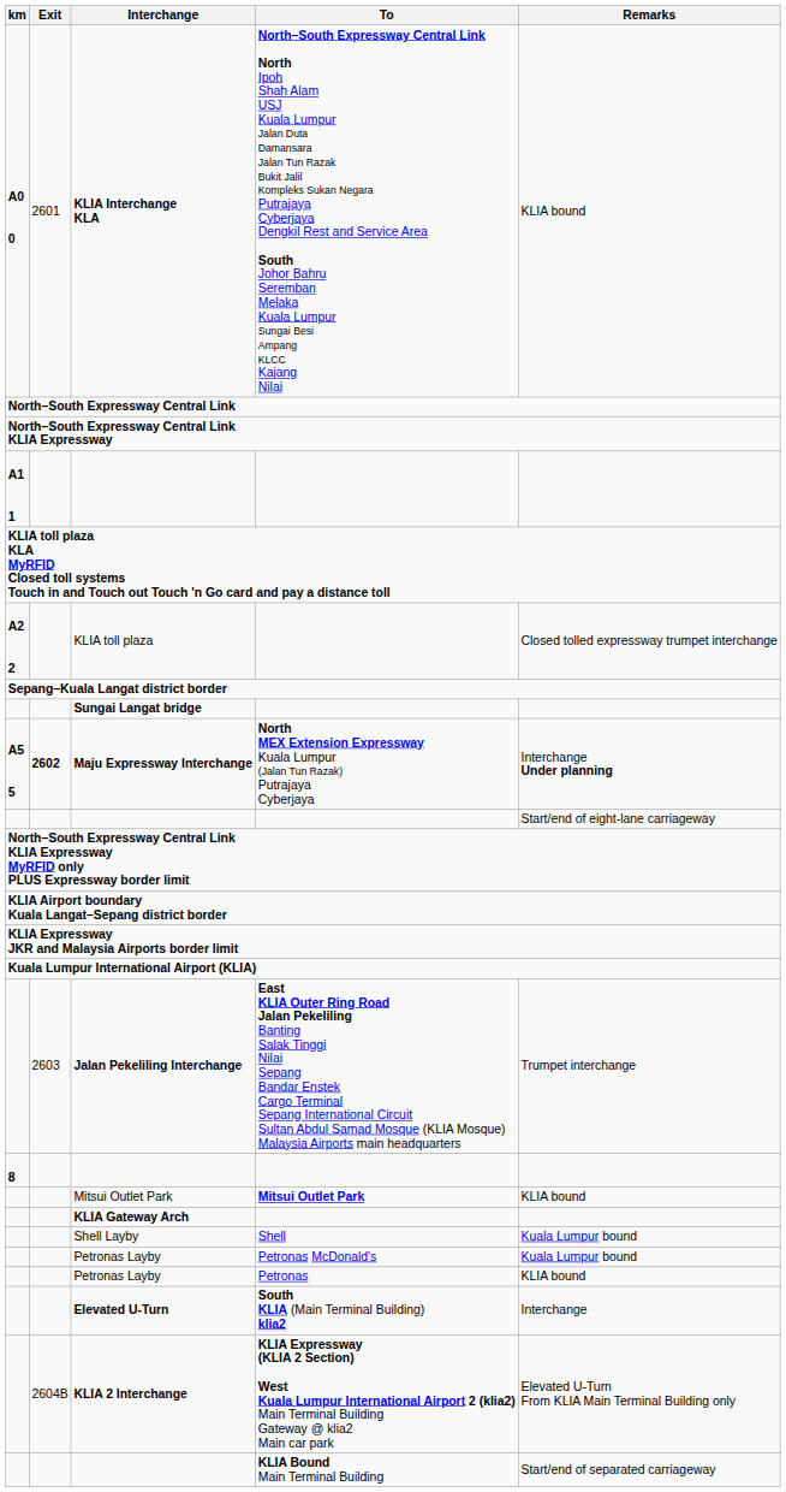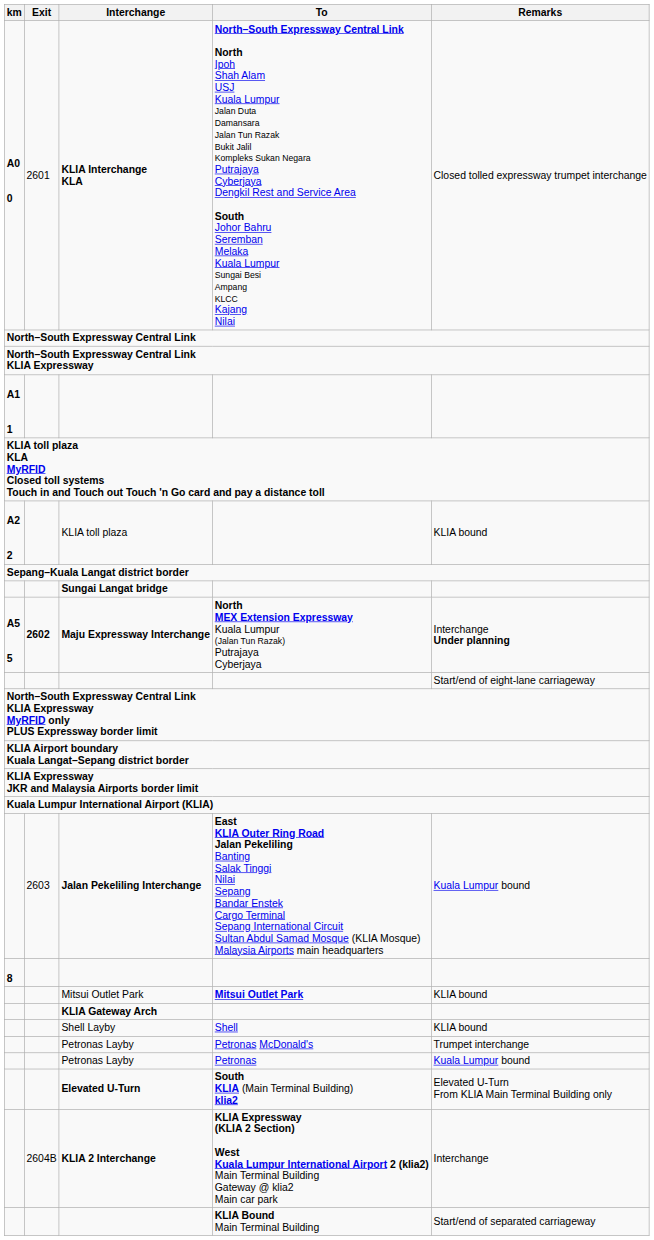 <table class="wikitable">
 <tr>
 <th>km</th>
 <th>Exit</th>
 <th>Interchange</th>
 <th>To</th>
 <th>Remarks</th>
 </tr>
 <tr>
 <td><br><strong>A0</strong><br><br><br><strong>0</strong></td>
 <td>2601</td>
 <td><strong>KLIA Interchange</strong><br><strong>KLA</strong></td>
 <td>  <strong><a href='#'>North–South Expressway Central Link</a></strong><br><br><strong>North</strong><br>  <a href='#'>Ipoh</a><br>  <a href='#'>Shah Alam</a><br>  <a href='#'>USJ</a><br>   <a href='#'>Kuala Lumpur</a><br><small>  Jalan Duta</small><br><small>   Damansara</small><br><small> Jalan Tun Razak</small><br><small> Bukit Jalil</small><br><small> Kompleks Sukan Negara</small><br> <a href='#'>Putrajaya</a><br> <a href='#'>Cyberjaya</a><br> <a href='#'>Dengkil Rest and Service Area</a><br><br><strong>South </strong><br>  <a href='#'>Johor Bahru</a><br>  <a href='#'>Seremban</a><br>  <a href='#'>Melaka</a><br> <a href='#'>Kuala Lumpur</a><br><small> Sungai Besi</small><br><small> Ampang</small><br><small> KLCC</small><br> <a href='#'>Kajang</a><br>  <a href='#'>Nilai</a></td>
-<td>KLIA bound</td>
+<td>Closed tolled expressway trumpet interchange</td>
 </tr>
 <tr>
 <td style="width:600px" colspan="6" style="text-align:center; background:green;"><strong><span>  North–South Expressway Central Link</span></strong></td>
 </tr>
 <tr>
 <td style="width:600px" colspan="6" style="text-align:center; background:green;"><strong><span> North–South Expressway Central Link<br> KLIA Expressway</span></strong></td>
 </tr>
 <tr>
 <td><br><strong>A1</strong><br><br><br><strong>1</strong></td>
 <td></td>
 <td></td>
 <td></td>
 <td></td>
 </tr>
 <tr>
 <td style="width:600px" colspan="6" style="text-align:center; background:green;"><strong><span>KLIA toll plaza<br>KLA<br>   <a href='#'><span>My</span><span>RFID</span></a>   <br>Closed toll systems<br>Touch in and Touch out Touch 'n Go card and pay a distance toll</span></strong></td>
 </tr>
 <tr>
 <td><br><strong>A2</strong><br><br><br><strong>2</strong></td>
 <td></td>
 <td> KLIA toll plaza</td>
 <td>   </td>
-<td>Closed tolled expressway trumpet interchange</td>
+<td>KLIA bound</td>
 </tr>
 <tr>
 <td style="width:600px" colspan="6" style="text-align:center; background:blue;"><strong><span>Sepang–Kuala Langat district border</span></strong></td>
 </tr>
 <tr>
 <td></td>
 <td></td>
 <td><strong>Sungai Langat bridge</strong></td>
 <td></td>
 <td></td>
 </tr>
 <tr>
 <td><br><strong>A5</strong><br><br><br><strong>5</strong></td>
 <td><strong>2602</strong></td>
 <td><strong>Maju Expressway Interchange</strong></td>
 <td><strong>North</strong><br> <strong><a href='#'>MEX Extension Expressway</a></strong><br>Kuala Lumpur<br><small>(Jalan Tun Razak)</small><br>Putrajaya<br>Cyberjaya</td>
 <td>Interchange<br><strong>Under planning</strong></td>
 </tr>
 <tr>
 <td></td>
 <td></td>
 <td></td>
 <td></td>
 <td>Start/end of eight-lane carriageway</td>
 </tr>
 <tr>
 <td style="width:600px" colspan="6" style="text-align:center; background:green;"><strong><span> North–South Expressway Central Link<br> KLIA Expressway <br>  <a href='#'><span>My</span><span>RFID</span></a>  only <br>PLUS Expressway border limit</span></strong></td>
 </tr>
 <tr>
 <td style="width:600px" colspan="6" style="text-align:center; background:yellow;"><strong><span>KLIA Airport boundary<br>Kuala Langat–Sepang district border</span></strong></td>
 </tr>
 <tr>
 <td style="width:600px" colspan="6" style="text-align:center; background:blue;"><strong><span> KLIA Expressway <br>JKR and Malaysia Airports border limit</span></strong></td>
 </tr>
 <tr>
 <td style="width:600px" colspan="6" style="text-align:center; background:blue;"><strong><span>Kuala Lumpur International Airport (KLIA) </span></strong></td>
 </tr>
 <tr>
 <td></td>
 <td>2603</td>
 <td><strong>Jalan Pekeliling Interchange</strong></td>
 <td><strong>East</strong><br> <strong><a href='#'>KLIA Outer Ring Road</a></strong><br><strong>Jalan Pekeliling</strong><br> <a href='#'>Banting</a><br> <a href='#'>Salak Tinggi</a><br> <a href='#'>Nilai</a><br> <a href='#'>Sepang</a><br> <a href='#'>Bandar Enstek</a><br><a href='#'>Cargo Terminal</a><br><a href='#'>Sepang International Circuit</a><br><a href='#'>Sultan Abdul Samad Mosque</a> (KLIA Mosque)<br><a href='#'>Malaysia Airports</a> main headquarters</td>
-<td>Trumpet interchange</td>
+<td><a href='#'>Kuala Lumpur</a> bound</td>
 </tr>
 <tr>
 <td><br><strong>8</strong></td>
 <td></td>
 <td></td>
 <td></td>
 <td></td>
 </tr>
 <tr>
 <td></td>
 <td></td>
 <td> Mitsui Outlet Park</td>
 <td> <strong><a href='#'>Mitsui Outlet Park</a></strong></td>
 <td>KLIA bound</td>
 </tr>
 <tr>
 <td></td>
 <td></td>
 <td><strong>KLIA Gateway Arch</strong></td>
 <td></td>
 <td></td>
 </tr>
 <tr>
 <td></td>
 <td></td>
 <td> Shell Layby</td>
 <td>  <a href='#'>Shell</a>   </td>
-<td><a href='#'>Kuala Lumpur</a> bound</td>
+<td>KLIA bound</td>
 </tr>
 <tr>
 <td></td>
 <td></td>
 <td> Petronas Layby</td>
 <td>  <a href='#'>Petronas</a>    <a href='#'>McDonald's</a></td>
-<td><a href='#'>Kuala Lumpur</a> bound</td>
+<td>Trumpet interchange</td>
 </tr>
 <tr>
 <td></td>
 <td></td>
 <td> Petronas Layby</td>
 <td>  <a href='#'>Petronas</a>   </td>
-<td>KLIA bound</td>
+<td><a href='#'>Kuala Lumpur</a> bound</td>
 </tr>
 <tr>
 <td></td>
 <td></td>
 <td><strong>Elevated U-Turn</strong></td>
 <td><strong>South</strong><br> <strong><a href='#'>KLIA</a></strong> (Main Terminal Building) <br> <strong><a href='#'>klia2</a></strong></td>
-<td>Interchange</td>
+<td>Elevated U-Turn<br>From KLIA Main Terminal Building only</td>
 </tr>
 <tr>
 <td></td>
 <td>2604B</td>
 <td><strong>KLIA 2 Interchange</strong></td>
 <td> <strong>KLIA Expressway</strong><br><strong>(KLIA 2 Section)</strong><br><br><strong>West</strong><br><strong><a href='#'>Kuala Lumpur International Airport</a> 2 (klia2)</strong> <br>Main Terminal Building<br>Gateway @ klia2 <br> Main car park</td>
-<td>Elevated U-Turn<br>From KLIA Main Terminal Building only</td>
+<td>Interchange</td>
 </tr>
 <tr>
 <td></td>
 <td></td>
 <td></td>
 <td><strong>KLIA Bound</strong><br>Main Terminal Building </td>
 <td>Start/end of separated carriageway</td>
 </tr>
 </table>
